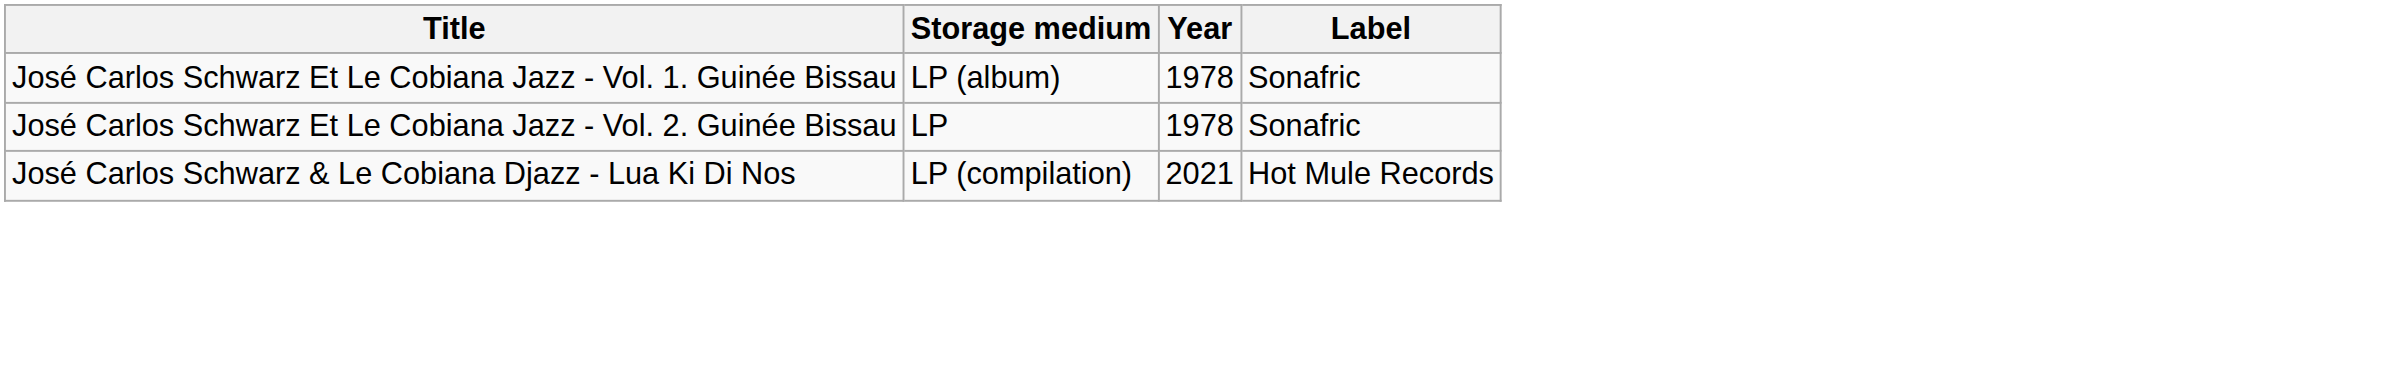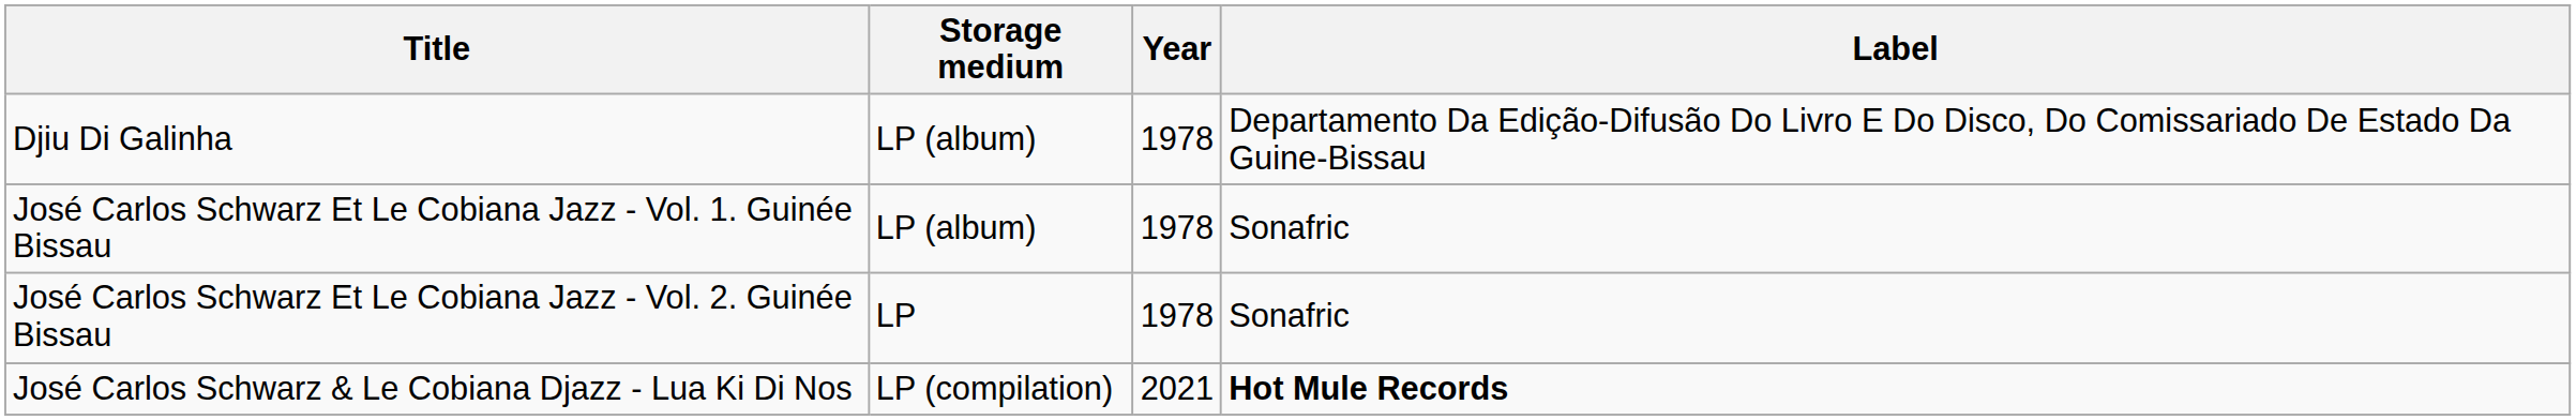 <table class="wikitable">
 <tr>
 <th>Title</th>
 <th>Storage medium</th>
 <th>Year</th>
 <th>Label</th>
+</tr>
+<tr>
+<td>Djiu Di Galinha</td>
+<td>LP (album)</td>
+<td>1978</td>
+<td>Departamento Da Edição-Difusão Do Livro E Do Disco, Do Comissariado De Estado Da Guine-Bissau</td>
 </tr>
 <tr>
 <td>José Carlos Schwarz Et Le Cobiana Jazz - Vol. 1. Guinée Bissau</td>
 <td>LP (album)</td>
 <td>1978</td>
 <td>Sonafric</td>
 </tr>
 <tr>
 <td>José Carlos Schwarz Et Le Cobiana Jazz - Vol. 2. Guinée Bissau</td>
 <td>LP</td>
 <td>1978</td>
 <td>Sonafric</td>
 </tr>
 <tr>
 <td>José Carlos Schwarz & Le Cobiana Djazz - Lua Ki Di Nos</td>
 <td>LP (compilation)</td>
 <td>2021</td>
-<td>Hot Mule Records</td>
+<td><strong>Hot Mule Records</strong></td>
 </tr>
 </table>
